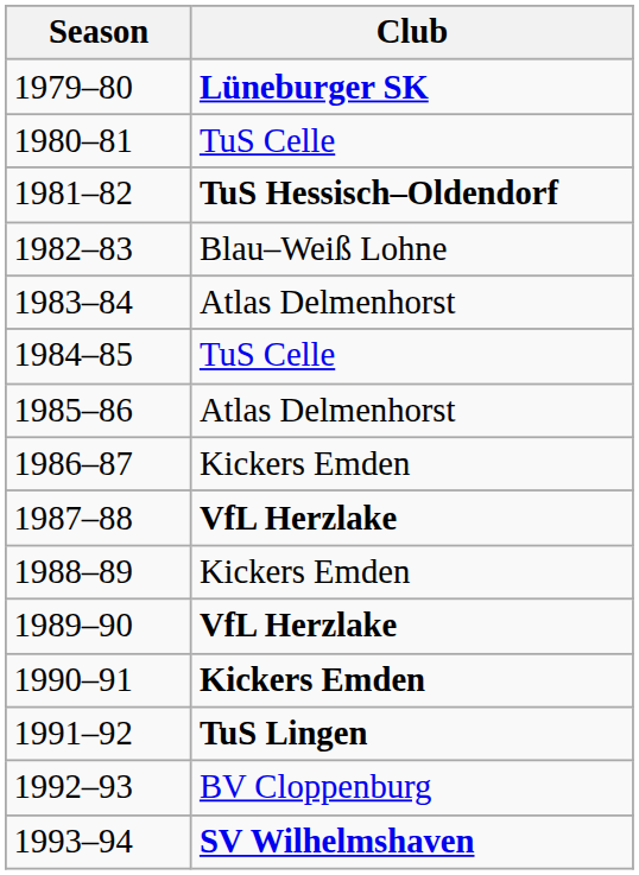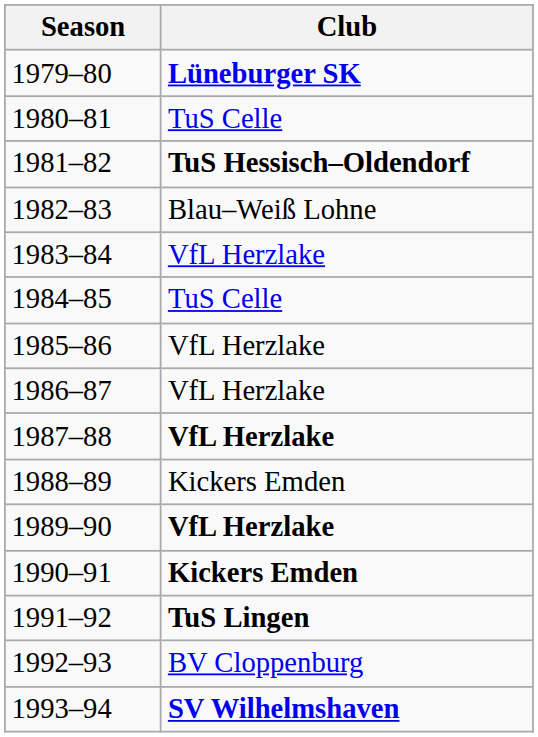 <table class="wikitable">
 <tr align="center" bgcolor="#dfdfdf">
 <th width="80">Season</th>
 <th width="200">Club</th>
 </tr>
 <tr>
 <td>1979–80</td>
 <td><strong><a href='#'>Lüneburger SK</a></strong></td>
 </tr>
 <tr>
 <td>1980–81</td>
 <td><a href='#'>TuS Celle</a></td>
 </tr>
 <tr>
 <td>1981–82</td>
 <td><strong>TuS Hessisch–Oldendorf</strong></td>
 </tr>
 <tr>
 <td>1982–83</td>
 <td>Blau–Weiß Lohne</td>
 </tr>
 <tr>
 <td>1983–84</td>
-<td>Atlas Delmenhorst</td>
+<td><a href='#'>VfL Herzlake</a></td>
 </tr>
 <tr>
 <td>1984–85</td>
 <td><a href='#'>TuS Celle</a></td>
 </tr>
 <tr>
 <td>1985–86</td>
-<td>Atlas Delmenhorst</td>
+<td>VfL Herzlake</td>
 </tr>
 <tr>
 <td>1986–87</td>
-<td>Kickers Emden</td>
+<td>VfL Herzlake</td>
 </tr>
 <tr>
 <td>1987–88</td>
 <td><strong>VfL Herzlake</strong></td>
 </tr>
 <tr>
 <td>1988–89</td>
 <td>Kickers Emden</td>
 </tr>
 <tr>
 <td>1989–90</td>
 <td><strong>VfL Herzlake</strong></td>
 </tr>
 <tr>
 <td>1990–91</td>
 <td><strong>Kickers Emden</strong></td>
 </tr>
 <tr>
 <td>1991–92</td>
 <td><strong>TuS Lingen</strong></td>
 </tr>
 <tr>
 <td>1992–93</td>
 <td><a href='#'>BV Cloppenburg</a></td>
 </tr>
 <tr>
 <td>1993–94</td>
 <td><strong><a href='#'>SV Wilhelmshaven</a></strong></td>
 </tr>
 </table>
